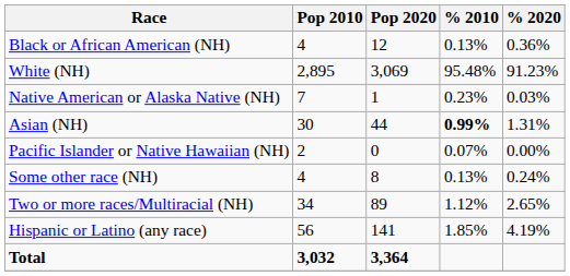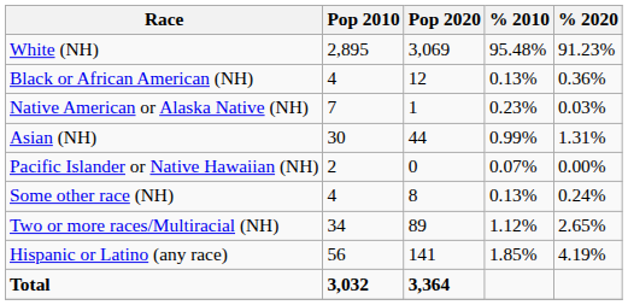 <table class="wikitable">
 <tr>
 <th>Race</th>
 <th>Pop 2010</th>
 <th>Pop 2020</th>
 <th>% 2010</th>
 <th>% 2020</th>
 </tr>
 <tr>
+<td><a href='#'>White</a> (NH)</td>
+<td>2,895</td>
+<td>3,069</td>
+<td>95.48%</td>
+<td>91.23%</td>
+</tr>
+<tr>
 <td><a href='#'>Black or African American</a> (NH)</td>
 <td>4</td>
 <td>12</td>
 <td>0.13%</td>
 <td>0.36%</td>
-</tr>
-<tr>
-<td><a href='#'>White</a> (NH)</td>
-<td>2,895</td>
-<td>3,069</td>
-<td>95.48%</td>
-<td>91.23%</td>
 </tr>
 <tr>
 <td><a href='#'>Native American</a> or <a href='#'>Alaska Native</a> (NH)</td>
 <td>7</td>
 <td>1</td>
 <td>0.23%</td>
 <td>0.03%</td>
 </tr>
 <tr>
 <td><a href='#'>Asian</a> (NH)</td>
 <td>30</td>
 <td>44</td>
-<td><strong>0.99%</strong></td>
+<td>0.99%</td>
 <td>1.31%</td>
 </tr>
 <tr>
 <td><a href='#'>Pacific Islander</a> or <a href='#'>Native Hawaiian</a> (NH)</td>
 <td>2</td>
 <td>0</td>
 <td>0.07%</td>
 <td>0.00%</td>
 </tr>
 <tr>
 <td><a href='#'>Some other race</a> (NH)</td>
 <td>4</td>
 <td>8</td>
 <td>0.13%</td>
 <td>0.24%</td>
 </tr>
 <tr>
 <td><a href='#'>Two or more races/Multiracial</a> (NH)</td>
 <td>34</td>
 <td>89</td>
 <td>1.12%</td>
 <td>2.65%</td>
 </tr>
 <tr>
 <td><a href='#'>Hispanic or Latino</a> (any race)</td>
 <td>56</td>
 <td>141</td>
 <td>1.85%</td>
 <td>4.19%</td>
 </tr>
 <tr>
 <td><strong>Total</strong></td>
 <td><strong>3,032</strong></td>
 <td><strong>3,364</strong></td>
 <td></td>
 <td></td>
 </tr>
 <tr>
 </tr>
 </table>
